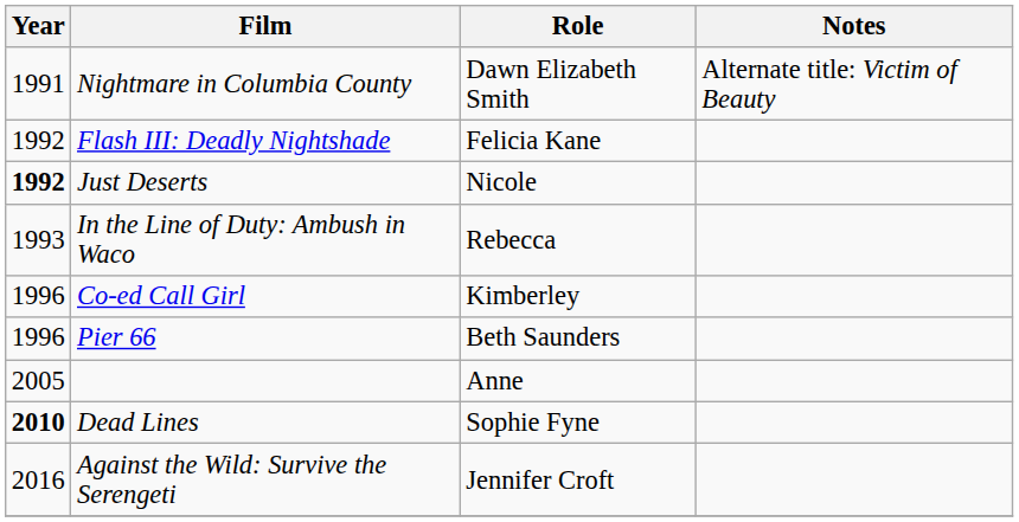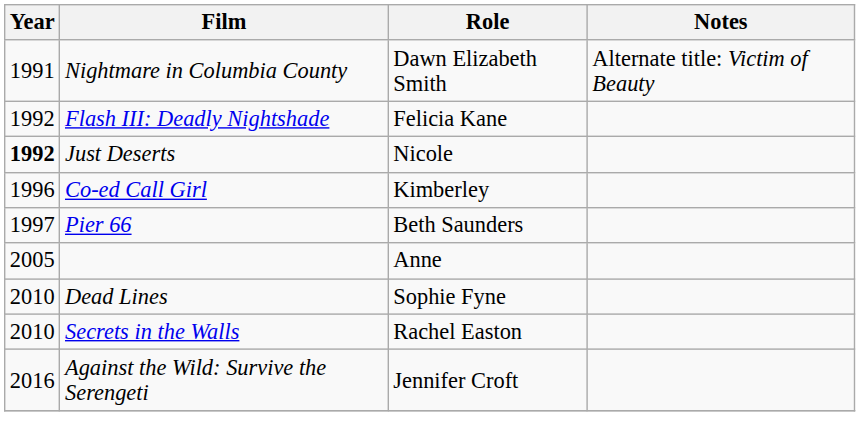 <table class="wikitable sortable">
 <tr>
 <th>Year</th>
 <th>Film</th>
 <th>Role</th>
 <th class="unsortable">Notes</th>
 </tr>
 <tr>
 <td>1991</td>
 <td><em>Nightmare in Columbia County</em></td>
 <td>Dawn Elizabeth Smith</td>
 <td>Alternate title: <em>Victim of Beauty</em></td>
 </tr>
 <tr>
 <td>1992</td>
 <td><em><a href='#'>Flash III: Deadly Nightshade</a></em></td>
 <td>Felicia Kane</td>
 <td></td>
 </tr>
 <tr>
 <td><strong>1992</strong></td>
 <td><em>Just Deserts</em></td>
 <td>Nicole</td>
 <td></td>
 </tr>
 <tr>
-<td>1993</td>
-<td><em>In the Line of Duty: Ambush in Waco</em></td>
-<td>Rebecca</td>
-<td></td>
-</tr>
-<tr>
 <td>1996</td>
 <td><em><a href='#'>Co-ed Call Girl</a></em></td>
 <td>Kimberley</td>
 <td></td>
 </tr>
 <tr>
-<td>1996</td>
+<td>1997</td>
 <td><em><a href='#'>Pier 66</a></em></td>
 <td>Beth Saunders</td>
 <td></td>
 </tr>
 <tr>
 <td>2005</td>
 <td><em></em></td>
 <td>Anne</td>
 <td></td>
 </tr>
 <tr>
-<td><strong>2010</strong></td>
+<td>2010</td>
 <td><em>Dead Lines</em></td>
 <td>Sophie Fyne</td>
+<td></td>
+</tr>
+<tr>
+<td>2010</td>
+<td><em><a href='#'>Secrets in the Walls</a></em></td>
+<td>Rachel Easton</td>
 <td></td>
 </tr>
 <tr>
 <td>2016</td>
 <td><em>Against the Wild: Survive the Serengeti</em></td>
 <td>Jennifer Croft</td>
 <td></td>
 </tr>
 <tr>
 </tr>
 </table>
